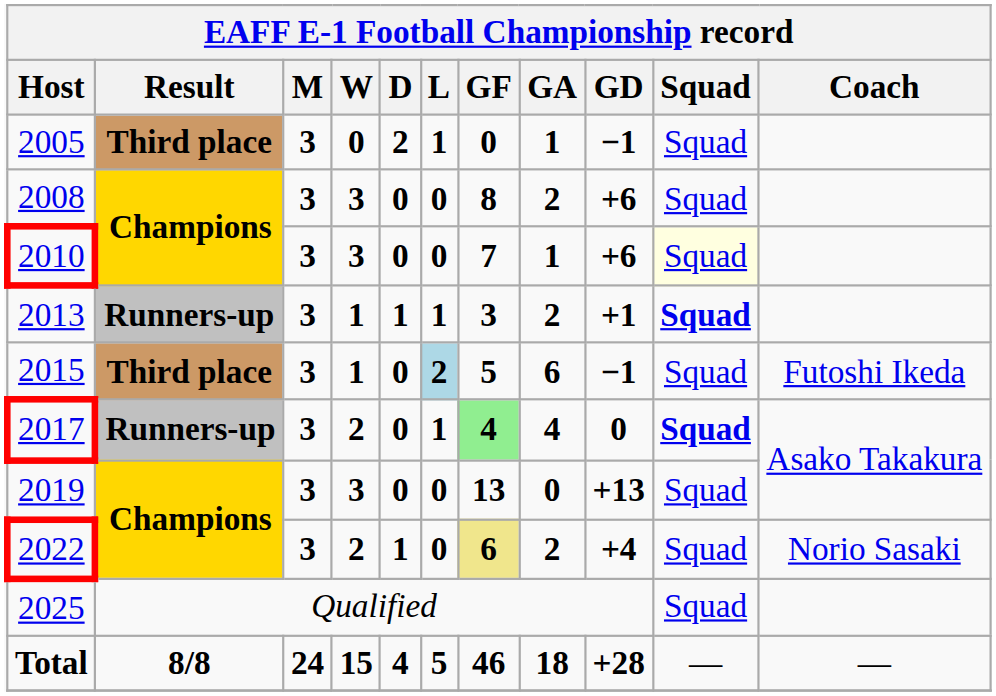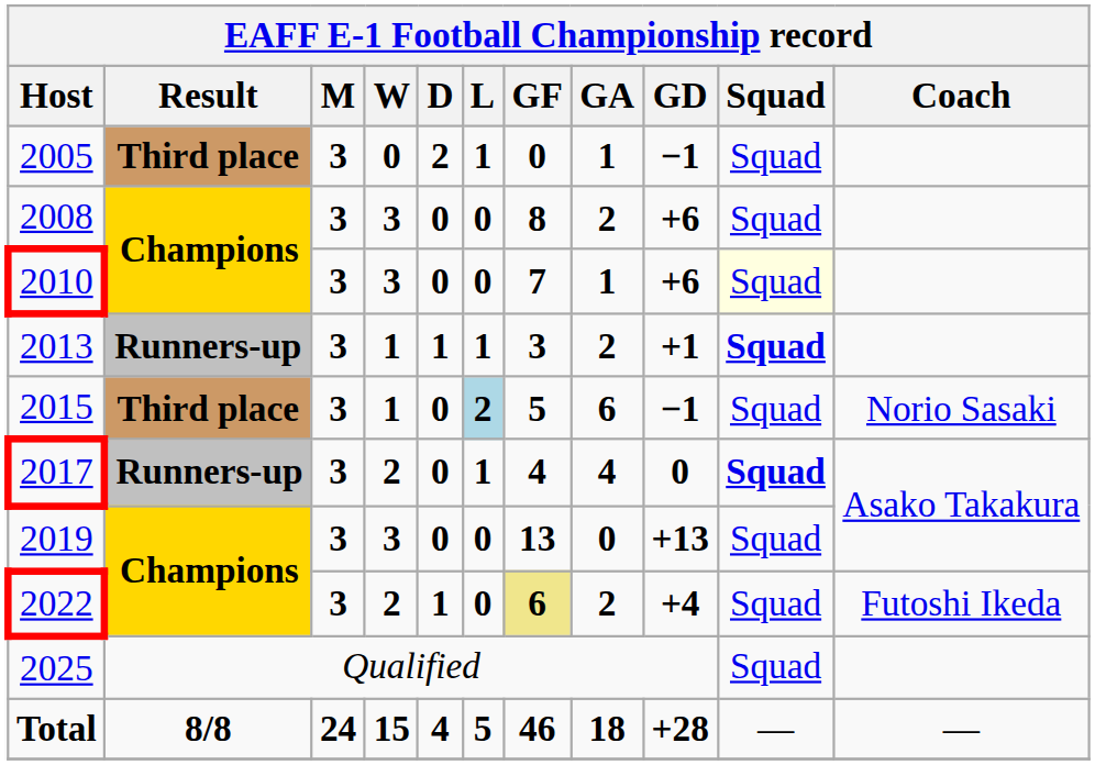 <table class="wikitable mw-collapsible" style="text-align: center;font-size:95%;">
 <tr>
 <th colspan=11><a href='#'>EAFF E-1 Football Championship</a> record</th>
 </tr>
 <tr>
 <th>Host</th>
 <th>Result</th>
 <th>M</th>
 <th>W</th>
 <th>D</th>
 <th>L</th>
 <th>GF</th>
 <th>GA</th>
 <th>GD</th>
 <th>Squad</th>
 <th>Coach</th>
 </tr>
 <tr>
 <td> <a href='#'>2005</a></td>
 <td style="background:#cc9966;"><strong>Third place</strong></td>
 <td><strong>3</strong></td>
 <td><strong>0</strong></td>
 <td><strong>2</strong></td>
 <td><strong>1</strong></td>
 <td><strong>0</strong></td>
 <td><strong>1</strong></td>
 <td><strong>−1</strong></td>
 <td><a href='#'>Squad</a></td>
 <td></td>
 </tr>
 <tr>
 <td> <a href='#'>2008</a></td>
 <td rowspan=2 style="background:gold;"><strong>Champions</strong></td>
 <td><strong>3</strong></td>
 <td><strong>3</strong></td>
 <td><strong>0</strong></td>
 <td><strong>0</strong></td>
 <td><strong>8</strong></td>
 <td><strong>2</strong></td>
 <td><strong>+6</strong></td>
 <td><a href='#'>Squad</a></td>
 <td></td>
 </tr>
 <tr>
 <td style="border: 3px solid red"> <a href='#'>2010</a></td>
 <td><strong>3</strong></td>
 <td><strong>3</strong></td>
 <td><strong>0</strong></td>
 <td><strong>0</strong></td>
 <td><strong>7</strong></td>
 <td><strong>1</strong></td>
 <td><strong>+6</strong></td>
 <td style="background: lightyellow;"><a href='#'>Squad</a></td>
 <td></td>
 </tr>
 <tr>
 <td> <a href='#'>2013</a></td>
 <td style="background:silver;"><strong>Runners-up</strong></td>
 <td><strong>3</strong></td>
 <td><strong>1</strong></td>
 <td><strong>1</strong></td>
 <td><strong>1</strong></td>
 <td><strong>3</strong></td>
 <td><strong>2</strong></td>
 <td><strong>+1</strong></td>
 <td><strong><a href='#'>Squad</a></strong></td>
 <td></td>
 </tr>
 <tr>
 <td> <a href='#'>2015</a></td>
 <td style="background:#cc9966;"><strong>Third place</strong></td>
 <td><strong>3</strong></td>
 <td><strong>1</strong></td>
 <td><strong>0</strong></td>
 <td style="background: lightblue;"><strong>2</strong></td>
 <td><strong>5</strong></td>
 <td><strong>6</strong></td>
 <td><strong>−1</strong></td>
 <td><a href='#'>Squad</a></td>
-<td><a href='#'>Futoshi Ikeda</a></td>
+<td><a href='#'>Norio Sasaki</a></td>
 </tr>
 <tr>
 <td style="border: 3px solid red"> <a href='#'>2017</a></td>
 <td style="background:silver;"><strong>Runners-up</strong></td>
 <td><strong>3</strong></td>
 <td><strong>2</strong></td>
 <td><strong>0</strong></td>
 <td><strong>1</strong></td>
-<td style="background: lightgreen;"><strong>4</strong></td>
+<td><strong>4</strong></td>
 <td><strong>4</strong></td>
 <td><strong>0</strong></td>
 <td><strong><a href='#'>Squad</a></strong></td>
 <td rowspan=2><a href='#'>Asako Takakura</a></td>
 </tr>
 <tr>
 <td> <a href='#'>2019</a></td>
 <td rowspan=2 style="background:gold;"><strong>Champions</strong></td>
 <td><strong>3</strong></td>
 <td><strong>3</strong></td>
 <td><strong>0</strong></td>
 <td><strong>0</strong></td>
 <td><strong>13</strong></td>
 <td><strong>0</strong></td>
 <td><strong>+13</strong></td>
 <td><a href='#'>Squad</a></td>
 </tr>
 <tr>
 <td style="border: 3px solid red"> <a href='#'>2022</a></td>
 <td><strong>3</strong></td>
 <td><strong>2</strong></td>
 <td><strong>1</strong></td>
 <td><strong>0</strong></td>
 <td style="background: khaki;"><strong>6</strong></td>
 <td><strong>2</strong></td>
 <td><strong>+4</strong></td>
 <td><a href='#'>Squad</a></td>
-<td><a href='#'>Norio Sasaki</a></td>
+<td><a href='#'>Futoshi Ikeda</a></td>
 </tr>
 <tr>
 <td> <a href='#'>2025</a></td>
 <td colspan=8><em>Qualified</em></td>
 <td><a href='#'>Squad</a></td>
 </tr>
 <tr>
 <td><strong>Total</strong></td>
 <td><strong>8/8</strong></td>
 <td><strong>24</strong></td>
 <td><strong>15</strong></td>
 <td><strong>4</strong></td>
 <td><strong>5</strong></td>
 <td><strong>46</strong></td>
 <td><strong>18</strong></td>
 <td><strong>+28</strong></td>
 <td>—</td>
 <td>—</td>
 </tr>
 <tr>
 </tr>
 </table>
